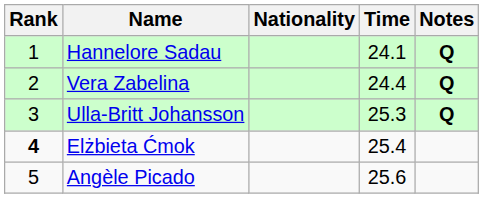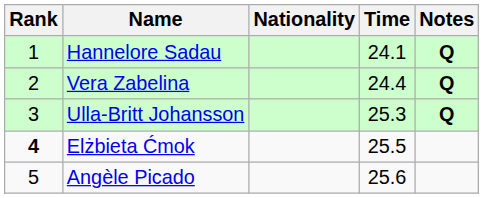 <table class="wikitable sortable" style="text-align:center">
 <tr>
 <th>Rank</th>
 <th>Name</th>
 <th>Nationality</th>
 <th>Time</th>
 <th>Notes</th>
 </tr>
 <tr bgcolor=ccffcc>
 <td>1</td>
 <td align=left><a href='#'>Hannelore Sadau</a></td>
 <td align=left></td>
 <td>24.1</td>
 <td><strong>Q</strong></td>
 </tr>
 <tr bgcolor=ccffcc>
 <td>2</td>
 <td align=left><a href='#'>Vera Zabelina</a></td>
 <td align=left></td>
 <td>24.4</td>
 <td><strong>Q</strong></td>
 </tr>
 <tr bgcolor=ccffcc>
 <td>3</td>
 <td align=left><a href='#'>Ulla-Britt Johansson</a></td>
 <td align=left></td>
 <td>25.3</td>
 <td><strong>Q</strong></td>
 </tr>
 <tr>
 <td><strong>4</strong></td>
 <td align=left><a href='#'>Elżbieta Ćmok</a></td>
 <td align=left></td>
-<td>25.4</td>
+<td>25.5</td>
 <td></td>
 </tr>
 <tr>
 <td>5</td>
 <td align=left><a href='#'>Angèle Picado</a></td>
 <td align=left></td>
 <td>25.6</td>
 <td></td>
 </tr>
 </table>
